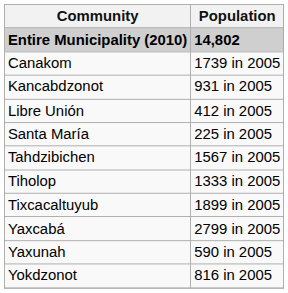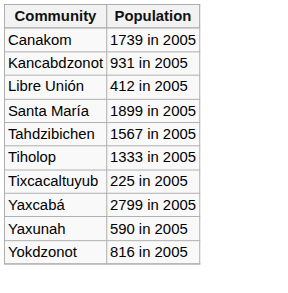 <table class="wikitable sortable">
 <tr style="background:#111111; color:#111111;">
 <th><strong>Community</strong></th>
 <th><strong>Population</strong></th>
-</tr>
-<tr style="background:#CFCFCF;">
-<td><strong>Entire Municipality (2010)</strong></td>
-<td><strong>14,802</strong></td>
 </tr>
 <tr>
 <td>Canakom</td>
 <td>1739 in 2005</td>
 </tr>
 <tr>
 <td>Kancabdzonot</td>
 <td>931 in 2005</td>
 </tr>
 <tr>
 <td>Libre Unión</td>
 <td>412 in 2005</td>
 </tr>
 <tr>
 <td>Santa María</td>
-<td>225 in 2005</td>
+<td>1899 in 2005</td>
 </tr>
 <tr>
 <td>Tahdzibichen</td>
 <td>1567 in 2005</td>
 </tr>
 <tr>
 <td>Tiholop</td>
 <td>1333 in 2005</td>
 </tr>
 <tr>
 <td>Tixcacaltuyub</td>
-<td>1899 in 2005</td>
+<td>225 in 2005</td>
 </tr>
 <tr>
 <td>Yaxcabá</td>
 <td>2799 in 2005</td>
 </tr>
 <tr>
 <td>Yaxunah</td>
 <td>590 in 2005</td>
 </tr>
 <tr>
 <td>Yokdzonot</td>
 <td>816  in 2005</td>
 </tr>
 <tr>
 </tr>
 </table>
